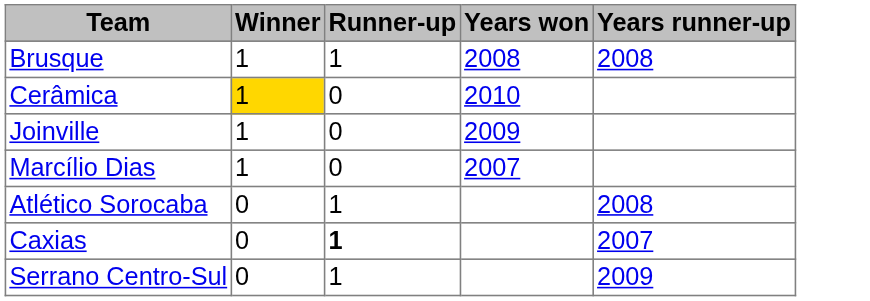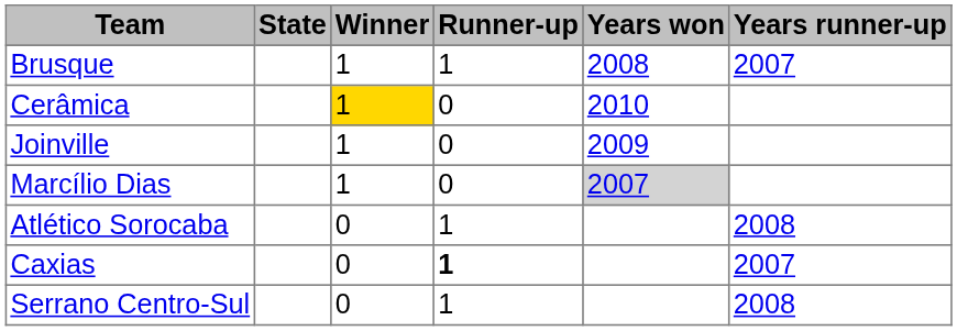 <table class="toccolours sortable" style="border-collapse:collapse; margin-left:0.5em; margin-bottom:0.5em" border=1 cellpadding=2 cellspacing=0>
 <tr bgcolor="#c0c0c0">
 <th>Team</th>
+<th>State</th>
 <th>Winner</th>
 <th>Runner-up</th>
 <th>Years won</th>
 <th>Years runner-up</th>
 </tr>
 <tr>
 <td><a href='#'>Brusque</a></td>
+<td></td>
 <td>1</td>
 <td>1</td>
 <td><a href='#'>2008</a></td>
-<td><a href='#'>2008</a></td>
+<td><a href='#'>2007</a></td>
 </tr>
 <tr>
 <td><a href='#'>Cerâmica</a></td>
+<td></td>
 <td style="background: gold;">1</td>
 <td>0</td>
 <td><a href='#'>2010</a></td>
 <td></td>
 </tr>
 <tr>
 <td><a href='#'>Joinville</a></td>
+<td></td>
 <td>1</td>
 <td>0</td>
 <td><a href='#'>2009</a></td>
 <td></td>
 </tr>
 <tr>
 <td><a href='#'>Marcílio Dias</a></td>
+<td></td>
 <td>1</td>
 <td>0</td>
-<td><a href='#'>2007</a></td>
+<td style="background: lightgrey;"><a href='#'>2007</a></td>
 <td></td>
 </tr>
 <tr>
 <td><a href='#'>Atlético Sorocaba</a></td>
+<td></td>
 <td>0</td>
 <td>1</td>
 <td></td>
 <td><a href='#'>2008</a></td>
 </tr>
 <tr>
 <td><a href='#'>Caxias</a></td>
+<td></td>
 <td>0</td>
 <td><strong>1</strong></td>
 <td></td>
 <td><a href='#'>2007</a></td>
 </tr>
 <tr>
 <td><a href='#'>Serrano Centro-Sul</a></td>
+<td></td>
 <td>0</td>
 <td>1</td>
 <td></td>
-<td><a href='#'>2009</a></td>
+<td><a href='#'>2008</a></td>
 </tr>
 </table>
